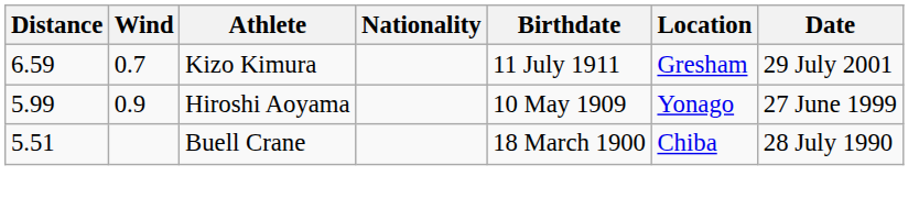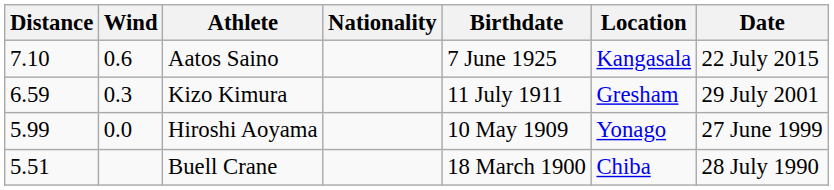 <table class="wikitable">
 <tr>
 <th>Distance</th>
 <th>Wind</th>
 <th>Athlete</th>
 <th>Nationality</th>
 <th>Birthdate</th>
 <th>Location</th>
 <th>Date</th>
 </tr>
 <tr>
+<td>7.10</td>
+<td>0.6</td>
+<td>Aatos Saino</td>
+<td></td>
+<td>7 June 1925</td>
+<td><a href='#'>Kangasala</a></td>
+<td>22 July 2015</td>
+</tr>
+<tr>
 <td>6.59</td>
-<td>0.7</td>
+<td>0.3</td>
 <td>Kizo Kimura</td>
 <td></td>
 <td>11 July 1911</td>
 <td><a href='#'>Gresham</a></td>
 <td>29 July 2001</td>
 </tr>
 <tr>
 <td>5.99</td>
-<td>0.9</td>
+<td>0.0</td>
 <td>Hiroshi Aoyama</td>
 <td></td>
 <td>10 May 1909</td>
 <td><a href='#'>Yonago</a></td>
 <td>27 June 1999</td>
 </tr>
 <tr>
 <td>5.51</td>
 <td></td>
 <td>Buell Crane</td>
 <td></td>
 <td>18 March 1900</td>
 <td><a href='#'>Chiba</a></td>
 <td>28 July 1990</td>
 </tr>
 </table>
